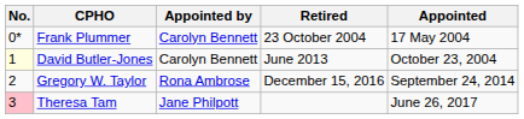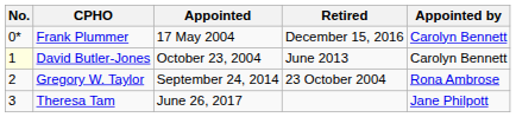 <table class="wikitable">
 <tr>
 <th>No.</th>
 <th>CPHO</th>
+<th>Appointed</th>
+<th>Retired</th>
 <th>Appointed by</th>
-<th>Retired</th>
-<th>Appointed</th>
 </tr>
 <tr>
 <td>0*</td>
 <td><a href='#'>Frank Plummer</a></td>
+<td>17 May 2004</td>
+<td>December 15, 2016</td>
 <td><a href='#'>Carolyn Bennett</a></td>
-<td>23 October 2004</td>
-<td>17 May 2004</td>
 </tr>
 <tr>
 <td style="background: lightyellow;">1</td>
 <td><a href='#'>David Butler-Jones</a></td>
+<td>October 23, 2004</td>
+<td>June 2013</td>
 <td>Carolyn Bennett</td>
-<td>June 2013</td>
-<td>October 23, 2004</td>
 </tr>
 <tr>
 <td>2</td>
 <td><a href='#'>Gregory W. Taylor</a></td>
+<td>September 24, 2014</td>
+<td>23 October 2004</td>
 <td><a href='#'>Rona Ambrose</a></td>
-<td>December 15, 2016</td>
-<td>September 24, 2014</td>
 </tr>
 <tr>
-<td style="background: pink;">3</td>
+<td>3</td>
 <td><a href='#'>Theresa Tam</a></td>
+<td>June 26, 2017</td>
+<td></td>
 <td><a href='#'>Jane Philpott</a></td>
-<td></td>
-<td>June 26, 2017</td>
 </tr>
 </table>
